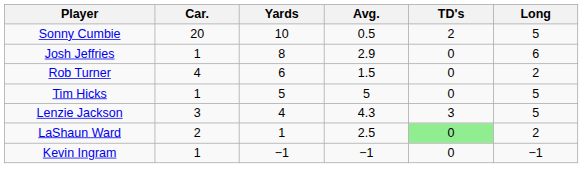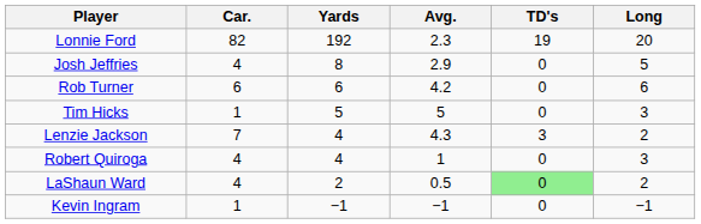 <table class="wikitable sortable">
 <tr>
 <th bgcolor="#DDDDFF" width="16%">Player</th>
 <th bgcolor="#DDDDFF" width="9%">Car.</th>
 <th bgcolor="#DDDDFF" width="9%">Yards</th>
 <th bgcolor="#DDDDFF" width="9%">Avg.</th>
 <th bgcolor="#DDDDFF" width="9%">TD's</th>
 <th bgcolor="#DDDDFF" width="9%">Long</th>
 </tr>
 <tr align="center">
-<td><a href='#'>Sonny Cumbie</a></td>
+<td><a href='#'>Lonnie Ford</a></td>
+<td>82</td>
+<td>192</td>
+<td>2.3</td>
+<td>19</td>
 <td>20</td>
-<td>10</td>
-<td>0.5</td>
-<td>2</td>
+</tr>
+<tr align="center">
+<td><a href='#'>Josh Jeffries</a></td>
+<td>4</td>
+<td>8</td>
+<td>2.9</td>
+<td>0</td>
 <td>5</td>
 </tr>
 <tr align="center">
-<td><a href='#'>Josh Jeffries</a></td>
-<td>1</td>
-<td>8</td>
-<td>2.9</td>
+<td><a href='#'>Rob Turner</a></td>
+<td>6</td>
+<td>6</td>
+<td>4.2</td>
 <td>0</td>
 <td>6</td>
-</tr>
-<tr align="center">
-<td><a href='#'>Rob Turner</a></td>
-<td>4</td>
-<td>6</td>
-<td>1.5</td>
-<td>0</td>
-<td>2</td>
 </tr>
 <tr align="center">
 <td><a href='#'>Tim Hicks</a></td>
 <td>1</td>
 <td>5</td>
 <td>5</td>
 <td>0</td>
-<td>5</td>
+<td>3</td>
 </tr>
 <tr align="center">
 <td><a href='#'>Lenzie Jackson</a></td>
-<td>3</td>
+<td>7</td>
 <td>4</td>
 <td>4.3</td>
 <td>3</td>
-<td>5</td>
+<td>2</td>
+</tr>
+<tr align="center">
+<td><a href='#'>Robert Quiroga</a></td>
+<td>4</td>
+<td>4</td>
+<td>1</td>
+<td>0</td>
+<td>3</td>
 </tr>
 <tr align="center">
 <td><a href='#'>LaShaun Ward</a></td>
+<td>4</td>
 <td>2</td>
-<td>1</td>
-<td>2.5</td>
+<td>0.5</td>
 <td style="background: lightgreen;">0</td>
 <td>2</td>
 </tr>
 <tr align="center">
 <td><a href='#'>Kevin Ingram</a></td>
 <td>1</td>
 <td>−1</td>
 <td>−1</td>
 <td>0</td>
 <td>−1</td>
 </tr>
 </table>
